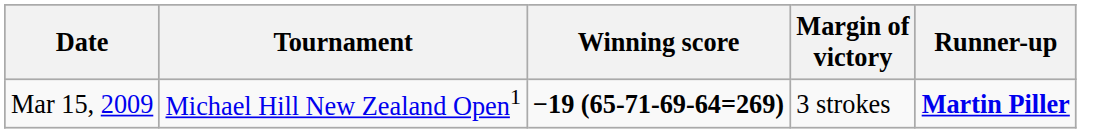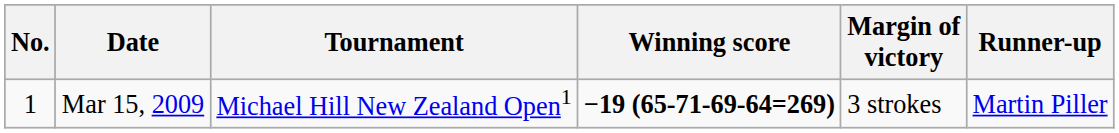 <table class="wikitable" style="font-size:95%;">
 <tr>
+<th>No.</th>
 <th>Date</th>
 <th>Tournament</th>
 <th>Winning score</th>
 <th>Margin of<br>victory</th>
 <th>Runner-up</th>
 </tr>
 <tr>
+<td align=center>1</td>
 <td>Mar 15, <a href='#'>2009</a></td>
 <td><a href='#'>Michael Hill New Zealand Open</a><sup>1</sup></td>
 <td><strong>−19 (65-71-69-64=269)</strong></td>
 <td>3 strokes</td>
-<td><strong> <a href='#'>Martin Piller</a></strong></td>
+<td> <a href='#'>Martin Piller</a></td>
 </tr>
 </table>
